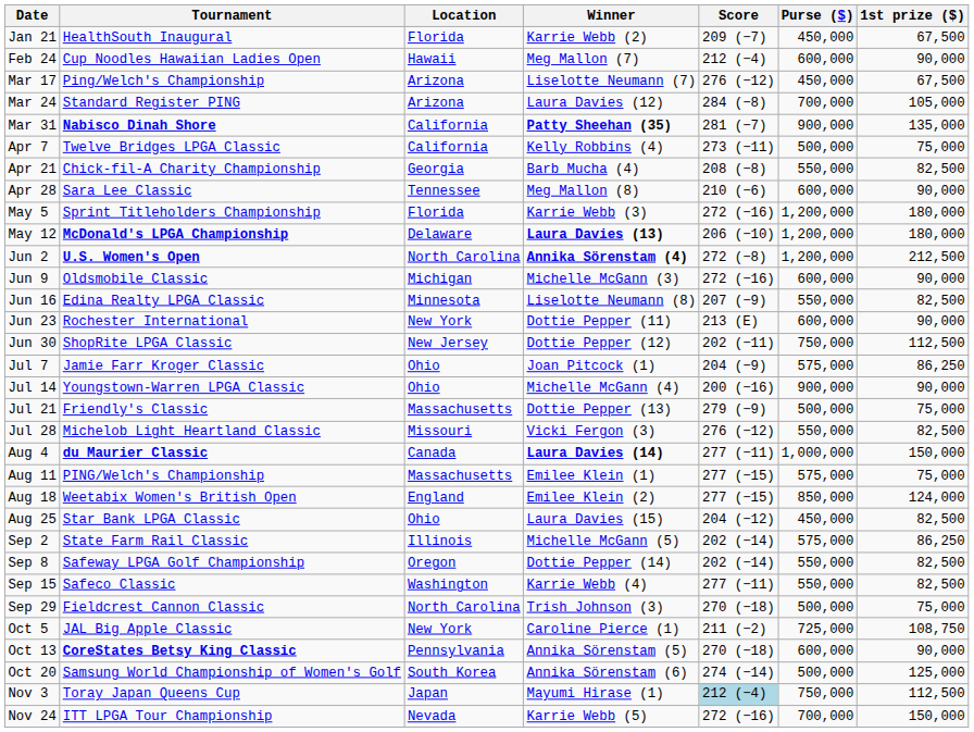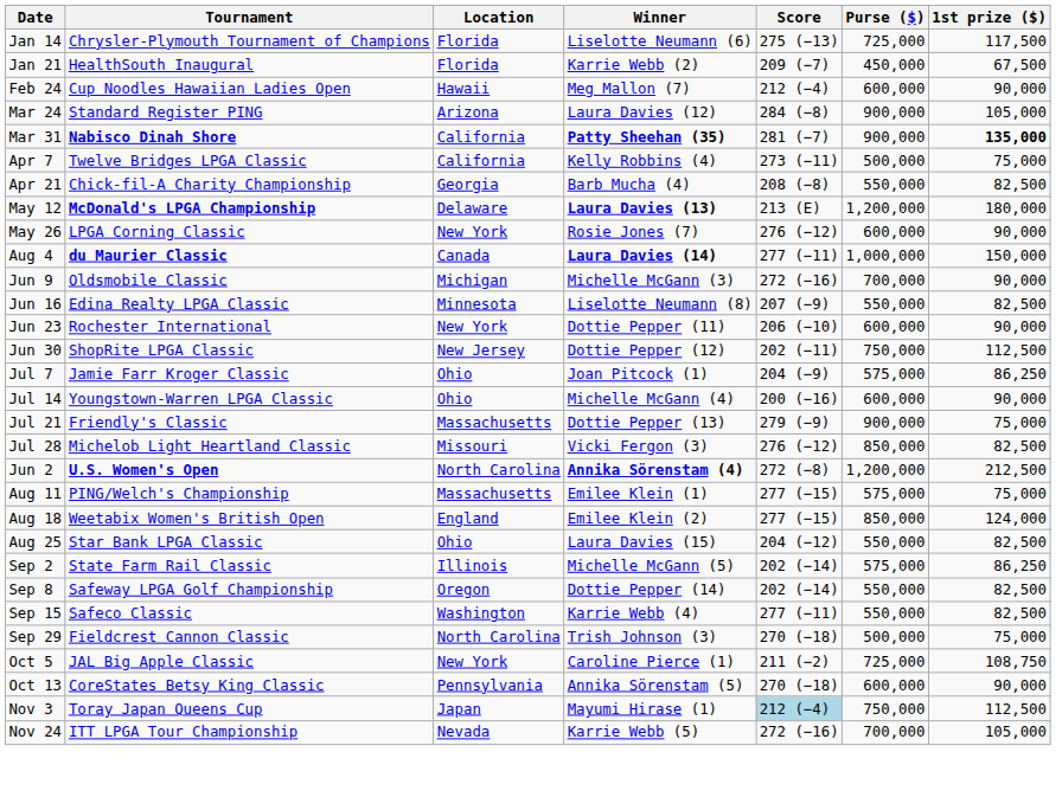 <table class="wikitable sortable">
 <tr>
 <th>Date</th>
 <th>Tournament</th>
 <th>Location</th>
 <th>Winner</th>
 <th>Score</th>
 <th>Purse (<a href='#'>$</a>)</th>
 <th>1st prize ($)</th>
+</tr>
+<tr>
+<td>Jan 14</td>
+<td><a href='#'>Chrysler-Plymouth Tournament of Champions</a></td>
+<td><a href='#'>Florida</a></td>
+<td> <a href='#'>Liselotte Neumann</a> (6)</td>
+<td>275 (−13)</td>
+<td align=right>725,000</td>
+<td align=right>117,500</td>
 </tr>
 <tr>
 <td>Jan 21</td>
 <td><a href='#'>HealthSouth Inaugural</a></td>
 <td><a href='#'>Florida</a></td>
 <td> <a href='#'>Karrie Webb</a> (2)</td>
 <td>209 (−7)</td>
 <td align=right>450,000</td>
 <td align=right>67,500</td>
 </tr>
 <tr>
 <td>Feb 24</td>
 <td><a href='#'>Cup Noodles Hawaiian Ladies Open</a></td>
 <td><a href='#'>Hawaii</a></td>
 <td> <a href='#'>Meg Mallon</a> (7)</td>
 <td>212 (−4)</td>
 <td align=right>600,000</td>
 <td align=right>90,000</td>
 </tr>
 <tr>
-<td>Mar 17</td>
-<td><a href='#'>Ping/Welch's Championship</a></td>
-<td><a href='#'>Arizona</a></td>
-<td> <a href='#'>Liselotte Neumann</a> (7)</td>
-<td>276 (−12)</td>
-<td align=right>450,000</td>
-<td align=right>67,500</td>
-</tr>
-<tr>
 <td>Mar 24</td>
 <td><a href='#'>Standard Register PING</a></td>
 <td><a href='#'>Arizona</a></td>
 <td> <a href='#'>Laura Davies</a> (12)</td>
 <td>284 (−8)</td>
-<td align=right>700,000</td>
+<td align=right>900,000</td>
 <td align=right>105,000</td>
 </tr>
 <tr>
 <td>Mar 31</td>
 <td><strong><a href='#'>Nabisco Dinah Shore</a></strong></td>
 <td><a href='#'>California</a></td>
 <td> <strong><a href='#'>Patty Sheehan</a> (35)</strong></td>
 <td>281 (−7)</td>
 <td align=right>900,000</td>
-<td align=right>135,000</td>
+<td align=right><strong>135,000</strong></td>
 </tr>
 <tr>
 <td>Apr 7</td>
 <td><a href='#'>Twelve Bridges LPGA Classic</a></td>
 <td><a href='#'>California</a></td>
 <td> <a href='#'>Kelly Robbins</a> (4)</td>
 <td>273 (−11)</td>
 <td align=right>500,000</td>
 <td align=right>75,000</td>
 </tr>
 <tr>
 <td>Apr 21</td>
 <td><a href='#'>Chick-fil-A Charity Championship</a></td>
 <td><a href='#'>Georgia</a></td>
 <td> <a href='#'>Barb Mucha</a> (4)</td>
 <td>208 (−8)</td>
 <td align=right>550,000</td>
 <td align=right>82,500</td>
 </tr>
 <tr>
-<td>Apr 28</td>
-<td><a href='#'>Sara Lee Classic</a></td>
-<td><a href='#'>Tennessee</a></td>
-<td> <a href='#'>Meg Mallon</a> (8)</td>
-<td>210 (−6)</td>
+<td>May 12</td>
+<td><strong><a href='#'>McDonald's LPGA Championship</a></strong></td>
+<td><a href='#'>Delaware</a></td>
+<td> <strong><a href='#'>Laura Davies</a> (13)</strong></td>
+<td>213 (E)</td>
+<td align=right>1,200,000</td>
+<td align=right>180,000</td>
+</tr>
+<tr>
+<td>May 26</td>
+<td><a href='#'>LPGA Corning Classic</a></td>
+<td><a href='#'>New York</a></td>
+<td> <a href='#'>Rosie Jones</a> (7)</td>
+<td>276 (−12)</td>
 <td align=right>600,000</td>
 <td align=right>90,000</td>
 </tr>
 <tr>
-<td>May 5</td>
-<td><a href='#'>Sprint Titleholders Championship</a></td>
-<td><a href='#'>Florida</a></td>
-<td> <a href='#'>Karrie Webb</a> (3)</td>
-<td>272 (−16)</td>
-<td align=right>1,200,000</td>
-<td align=right>180,000</td>
-</tr>
-<tr>
-<td>May 12</td>
-<td><strong><a href='#'>McDonald's LPGA Championship</a></strong></td>
-<td><a href='#'>Delaware</a></td>
-<td> <strong><a href='#'>Laura Davies</a> (13)</strong></td>
-<td>206 (−10)</td>
-<td align=right>1,200,000</td>
-<td align=right>180,000</td>
-</tr>
-<tr>
-<td>Jun 2</td>
-<td><strong><a href='#'>U.S. Women's Open</a></strong></td>
-<td><a href='#'>North Carolina</a></td>
-<td> <strong><a href='#'>Annika Sörenstam</a> (4)</strong></td>
-<td>272 (−8)</td>
-<td align=right>1,200,000</td>
-<td align=right>212,500</td>
+<td>Aug 4</td>
+<td><strong><a href='#'>du Maurier Classic</a></strong></td>
+<td><a href='#'>Canada</a></td>
+<td> <strong><a href='#'>Laura Davies</a> (14)</strong></td>
+<td>277 (−11)</td>
+<td align=right>1,000,000</td>
+<td align=right>150,000</td>
 </tr>
 <tr>
 <td>Jun 9</td>
 <td><a href='#'>Oldsmobile Classic</a></td>
 <td><a href='#'>Michigan</a></td>
 <td> <a href='#'>Michelle McGann</a> (3)</td>
 <td>272 (−16)</td>
-<td align=right>600,000</td>
+<td align=right>700,000</td>
 <td align=right>90,000</td>
 </tr>
 <tr>
 <td>Jun 16</td>
 <td><a href='#'>Edina Realty LPGA Classic</a></td>
 <td><a href='#'>Minnesota</a></td>
 <td> <a href='#'>Liselotte Neumann</a> (8)</td>
 <td>207 (−9)</td>
 <td align=right>550,000</td>
 <td align=right>82,500</td>
 </tr>
 <tr>
 <td>Jun 23</td>
 <td><a href='#'>Rochester International</a></td>
 <td><a href='#'>New York</a></td>
 <td> <a href='#'>Dottie Pepper</a> (11)</td>
-<td>213 (E)</td>
+<td>206 (−10)</td>
 <td align=right>600,000</td>
 <td align=right>90,000</td>
 </tr>
 <tr>
 <td>Jun 30</td>
 <td><a href='#'>ShopRite LPGA Classic</a></td>
 <td><a href='#'>New Jersey</a></td>
 <td> <a href='#'>Dottie Pepper</a> (12)</td>
 <td>202 (−11)</td>
 <td align=right>750,000</td>
 <td align=right>112,500</td>
 </tr>
 <tr>
 <td>Jul 7</td>
 <td><a href='#'>Jamie Farr Kroger Classic</a></td>
 <td><a href='#'>Ohio</a></td>
 <td> <a href='#'>Joan Pitcock</a> (1)</td>
 <td>204 (−9)</td>
 <td align=right>575,000</td>
 <td align=right>86,250</td>
 </tr>
 <tr>
 <td>Jul 14</td>
 <td><a href='#'>Youngstown-Warren LPGA Classic</a></td>
 <td><a href='#'>Ohio</a></td>
 <td> <a href='#'>Michelle McGann</a> (4)</td>
 <td>200 (−16)</td>
-<td align=right>900,000</td>
+<td align=right>600,000</td>
 <td align=right>90,000</td>
 </tr>
 <tr>
 <td>Jul 21</td>
 <td><a href='#'>Friendly's Classic</a></td>
 <td><a href='#'>Massachusetts</a></td>
 <td> <a href='#'>Dottie Pepper</a> (13)</td>
 <td>279 (−9)</td>
-<td align=right>500,000</td>
+<td align=right>900,000</td>
 <td align=right>75,000</td>
 </tr>
 <tr>
 <td>Jul 28</td>
 <td><a href='#'>Michelob Light Heartland Classic</a></td>
 <td><a href='#'>Missouri</a></td>
 <td> <a href='#'>Vicki Fergon</a> (3)</td>
 <td>276 (−12)</td>
-<td align=right>550,000</td>
+<td align=right>850,000</td>
 <td align=right>82,500</td>
 </tr>
 <tr>
-<td>Aug 4</td>
-<td><strong><a href='#'>du Maurier Classic</a></strong></td>
-<td><a href='#'>Canada</a></td>
-<td> <strong><a href='#'>Laura Davies</a> (14)</strong></td>
-<td>277 (−11)</td>
-<td align=right>1,000,000</td>
-<td align=right>150,000</td>
+<td>Jun 2</td>
+<td><strong><a href='#'>U.S. Women's Open</a></strong></td>
+<td><a href='#'>North Carolina</a></td>
+<td> <strong><a href='#'>Annika Sörenstam</a> (4)</strong></td>
+<td>272 (−8)</td>
+<td align=right>1,200,000</td>
+<td align=right>212,500</td>
 </tr>
 <tr>
 <td>Aug 11</td>
 <td><a href='#'>PING/Welch's Championship</a></td>
 <td><a href='#'>Massachusetts</a></td>
 <td> <a href='#'>Emilee Klein</a> (1)</td>
 <td>277 (−15)</td>
 <td align=right>575,000</td>
 <td align=right>75,000</td>
 </tr>
 <tr>
 <td>Aug 18</td>
 <td><a href='#'>Weetabix Women's British Open</a></td>
 <td><a href='#'>England</a></td>
 <td> <a href='#'>Emilee Klein</a> (2)</td>
 <td>277 (−15)</td>
 <td align=right>850,000</td>
 <td align=right>124,000</td>
 </tr>
 <tr>
 <td>Aug 25</td>
 <td><a href='#'>Star Bank LPGA Classic</a></td>
 <td><a href='#'>Ohio</a></td>
 <td> <a href='#'>Laura Davies</a> (15)</td>
 <td>204 (−12)</td>
-<td align=right>450,000</td>
+<td align=right>550,000</td>
 <td align=right>82,500</td>
 </tr>
 <tr>
 <td>Sep 2</td>
 <td><a href='#'>State Farm Rail Classic</a></td>
 <td><a href='#'>Illinois</a></td>
 <td> <a href='#'>Michelle McGann</a> (5)</td>
 <td>202 (−14)</td>
 <td align=right>575,000</td>
 <td align=right>86,250</td>
 </tr>
 <tr>
 <td>Sep 8</td>
 <td><a href='#'>Safeway LPGA Golf Championship</a></td>
 <td><a href='#'>Oregon</a></td>
 <td> <a href='#'>Dottie Pepper</a> (14)</td>
 <td>202 (−14)</td>
 <td align=right>550,000</td>
 <td align=right>82,500</td>
 </tr>
 <tr>
 <td>Sep 15</td>
 <td><a href='#'>Safeco Classic</a></td>
 <td><a href='#'>Washington</a></td>
 <td> <a href='#'>Karrie Webb</a> (4)</td>
 <td>277 (−11)</td>
 <td align=right>550,000</td>
 <td align=right>82,500</td>
 </tr>
 <tr>
 <td>Sep 29</td>
 <td><a href='#'>Fieldcrest Cannon Classic</a></td>
 <td><a href='#'>North Carolina</a></td>
 <td> <a href='#'>Trish Johnson</a> (3)</td>
 <td>270 (−18)</td>
 <td align=right>500,000</td>
 <td align=right>75,000</td>
 </tr>
 <tr>
 <td>Oct 5</td>
 <td><a href='#'>JAL Big Apple Classic</a></td>
 <td><a href='#'>New York</a></td>
 <td> <a href='#'>Caroline Pierce</a> (1)</td>
 <td>211 (−2)</td>
 <td align=right>725,000</td>
 <td align=right>108,750</td>
 </tr>
 <tr>
 <td>Oct 13</td>
-<td><strong><a href='#'>CoreStates Betsy King Classic</a></strong></td>
+<td><a href='#'>CoreStates Betsy King Classic</a></td>
 <td><a href='#'>Pennsylvania</a></td>
 <td> <a href='#'>Annika Sörenstam</a> (5)</td>
 <td>270 (−18)</td>
 <td align=right>600,000</td>
 <td align=right>90,000</td>
-</tr>
-<tr>
-<td>Oct 20</td>
-<td><a href='#'>Samsung World Championship of Women's Golf</a></td>
-<td><a href='#'>South Korea</a></td>
-<td> <a href='#'>Annika Sörenstam</a> (6)</td>
-<td>274 (−14)</td>
-<td align=right>500,000</td>
-<td align=right>125,000</td>
 </tr>
 <tr>
 <td>Nov 3</td>
 <td><a href='#'>Toray Japan Queens Cup</a></td>
 <td><a href='#'>Japan</a></td>
 <td> <a href='#'>Mayumi Hirase</a> (1)</td>
 <td style="background: lightblue;">212 (−4)</td>
 <td align=right>750,000</td>
 <td align=right>112,500</td>
 </tr>
 <tr>
 <td>Nov 24</td>
 <td><a href='#'>ITT LPGA Tour Championship</a></td>
 <td><a href='#'>Nevada</a></td>
 <td> <a href='#'>Karrie Webb</a> (5)</td>
 <td>272 (−16)</td>
 <td align=right>700,000</td>
-<td align=right>150,000</td>
+<td align=right>105,000</td>
 </tr>
 </table>
